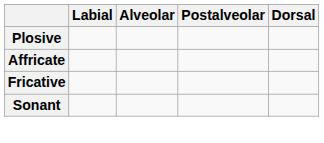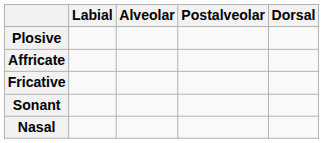 <table class="wikitable" style="text-align: center;">
 <tr>
 <th></th>
 <th>Labial</th>
 <th>Alveolar</th>
 <th>Postalveolar</th>
 <th>Dorsal</th>
 </tr>
 <tr>
 <th>Plosive</th>
 <td></td>
 <td></td>
 <td></td>
 <td></td>
 </tr>
 <tr>
 <th>Affricate</th>
 <td></td>
 <td></td>
 <td></td>
 <td></td>
 </tr>
 <tr>
 <th>Fricative</th>
 <td></td>
 <td></td>
 <td></td>
 <td></td>
 </tr>
 <tr>
 <th>Sonant</th>
 <td></td>
 <td></td>
 <td></td>
 <td></td>
 </tr>
+<tr>
+<th>Nasal</th>
+<td></td>
+<td></td>
+<td></td>
+<td></td>
+</tr>
 </table>
